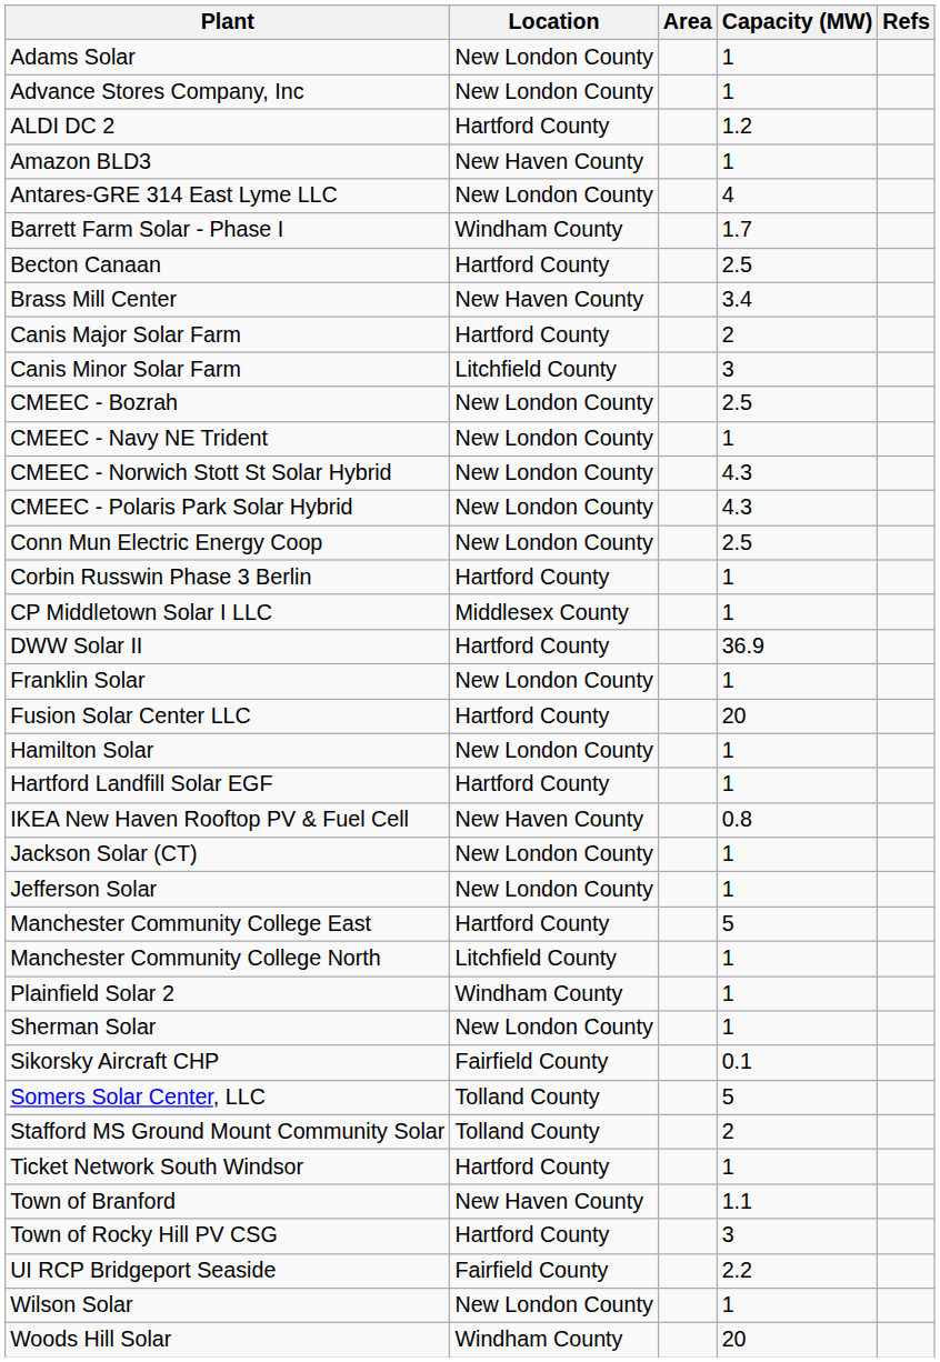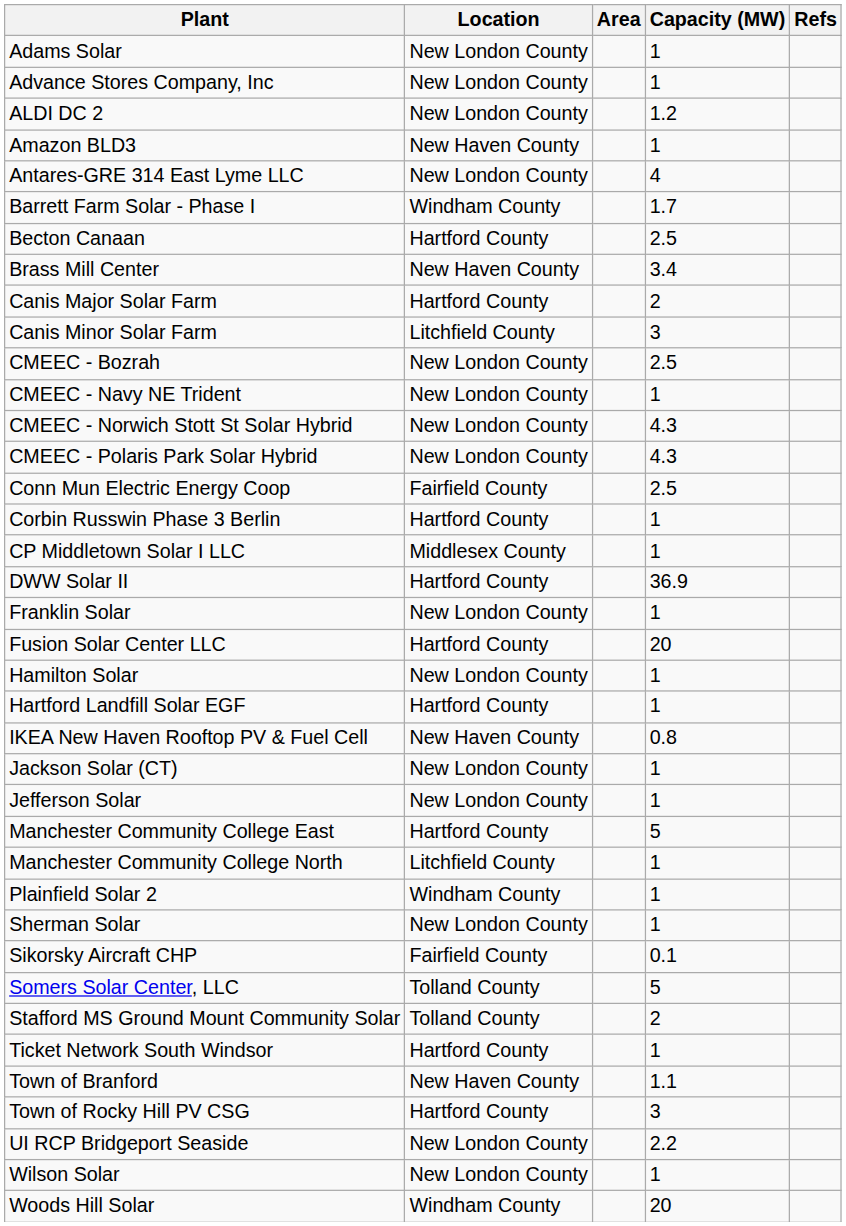 <table class="wikitable sortable">
 <tr>
 <th>Plant</th>
 <th>Location</th>
 <th data-sort-type="number">Area</th>
 <th data-sort-type="number">Capacity (MW)</th>
 <th>Refs</th>
 </tr>
 <tr>
 <td>Adams Solar</td>
 <td>New London County</td>
 <td></td>
 <td>1</td>
 <td></td>
 </tr>
 <tr>
 <td>Advance Stores Company, Inc</td>
 <td>New London County</td>
 <td></td>
 <td>1</td>
 </tr>
 <tr>
 <td>ALDI DC 2</td>
-<td>Hartford County</td>
+<td>New London County</td>
 <td></td>
 <td>1.2</td>
 <td></td>
 </tr>
 <tr>
 <td>Amazon BLD3</td>
 <td>New Haven County</td>
 <td></td>
 <td>1</td>
 <td></td>
 </tr>
 <tr>
 <td>Antares-GRE 314 East Lyme LLC</td>
 <td>New London County</td>
 <td></td>
 <td>4</td>
 <td></td>
 </tr>
 <tr>
 <td>Barrett Farm Solar - Phase I</td>
 <td>Windham County</td>
 <td></td>
 <td>1.7</td>
 <td></td>
 </tr>
 <tr>
 <td>Becton Canaan</td>
 <td>Hartford County</td>
 <td></td>
 <td>2.5</td>
 <td></td>
 </tr>
 <tr>
 <td>Brass Mill Center</td>
 <td>New Haven County</td>
 <td></td>
 <td>3.4</td>
 <td></td>
 </tr>
 <tr>
 <td>Canis Major Solar Farm</td>
 <td>Hartford County</td>
 <td></td>
 <td>2</td>
 <td></td>
 </tr>
 <tr>
 <td>Canis Minor Solar Farm</td>
 <td>Litchfield County</td>
 <td></td>
 <td>3</td>
 <td></td>
 </tr>
 <tr>
 <td>CMEEC - Bozrah</td>
 <td>New London County</td>
 <td></td>
 <td>2.5</td>
 <td></td>
 </tr>
 <tr>
 <td>CMEEC - Navy NE Trident</td>
 <td>New London County</td>
 <td></td>
 <td>1</td>
 <td></td>
 </tr>
 <tr>
 <td>CMEEC - Norwich Stott St Solar Hybrid</td>
 <td>New London County</td>
 <td></td>
 <td>4.3</td>
 <td></td>
 </tr>
 <tr>
 <td>CMEEC - Polaris Park Solar Hybrid</td>
 <td>New London County</td>
 <td></td>
 <td>4.3</td>
 <td></td>
 </tr>
 <tr>
 <td>Conn Mun Electric Energy Coop</td>
-<td>New London County</td>
+<td>Fairfield County</td>
 <td></td>
 <td>2.5</td>
 <td></td>
 </tr>
 <tr>
 <td>Corbin Russwin Phase 3 Berlin</td>
 <td>Hartford County</td>
 <td></td>
 <td>1</td>
 <td></td>
 </tr>
 <tr>
 <td>CP Middletown Solar I LLC</td>
 <td>Middlesex County</td>
 <td></td>
 <td>1</td>
 <td></td>
 </tr>
 <tr>
 <td>DWW Solar II</td>
 <td>Hartford County</td>
 <td></td>
 <td>36.9</td>
 <td></td>
 </tr>
 <tr>
 <td>Franklin Solar</td>
 <td>New London County</td>
 <td></td>
 <td>1</td>
 <td></td>
 </tr>
 <tr>
 <td>Fusion Solar Center LLC</td>
 <td>Hartford County</td>
 <td></td>
 <td>20</td>
 <td></td>
 </tr>
 <tr>
 <td>Hamilton Solar</td>
 <td>New London County</td>
 <td></td>
 <td>1</td>
 <td></td>
 </tr>
 <tr>
 <td>Hartford Landfill Solar EGF</td>
 <td>Hartford County</td>
 <td></td>
 <td>1</td>
 <td></td>
 </tr>
 <tr>
 <td>IKEA New Haven Rooftop PV & Fuel Cell</td>
 <td>New Haven County</td>
 <td></td>
 <td>0.8</td>
 <td></td>
 </tr>
 <tr>
 <td>Jackson Solar (CT)</td>
 <td>New London County</td>
 <td></td>
 <td>1</td>
 <td></td>
 </tr>
 <tr>
 <td>Jefferson Solar</td>
 <td>New London County</td>
 <td></td>
 <td>1</td>
 <td></td>
 </tr>
 <tr>
 <td>Manchester Community College East</td>
 <td>Hartford County</td>
 <td></td>
 <td>5</td>
 <td></td>
 </tr>
 <tr>
 <td>Manchester Community College North</td>
 <td>Litchfield County</td>
 <td></td>
 <td>1</td>
 <td></td>
 </tr>
 <tr>
 <td>Plainfield Solar 2</td>
 <td>Windham County</td>
 <td></td>
 <td>1</td>
 <td></td>
 </tr>
 <tr>
 <td>Sherman Solar</td>
 <td>New London County</td>
 <td></td>
 <td>1</td>
 <td></td>
 </tr>
 <tr>
 <td>Sikorsky Aircraft CHP</td>
 <td>Fairfield County</td>
 <td></td>
 <td>0.1</td>
 <td></td>
 </tr>
 <tr>
 <td><a href='#'>Somers Solar Center</a>, LLC</td>
 <td>Tolland County</td>
 <td></td>
 <td>5</td>
 <td></td>
 </tr>
 <tr>
 <td>Stafford MS Ground Mount Community Solar</td>
 <td>Tolland County</td>
 <td></td>
 <td>2</td>
 <td></td>
 </tr>
 <tr>
 <td>Ticket Network South Windsor</td>
 <td>Hartford County</td>
 <td></td>
 <td>1</td>
 <td></td>
 </tr>
 <tr>
 <td>Town of Branford</td>
 <td>New Haven County</td>
 <td></td>
 <td>1.1</td>
 <td></td>
 </tr>
 <tr>
 <td>Town of Rocky Hill PV CSG</td>
 <td>Hartford County</td>
 <td></td>
 <td>3</td>
 <td></td>
 </tr>
 <tr>
 <td>UI RCP Bridgeport Seaside</td>
-<td>Fairfield County</td>
+<td>New London County</td>
 <td></td>
 <td>2.2</td>
 <td></td>
 </tr>
 <tr>
 <td>Wilson Solar</td>
 <td>New London County</td>
 <td></td>
 <td>1</td>
 <td></td>
 </tr>
 <tr>
 <td>Woods Hill Solar</td>
 <td>Windham County</td>
 <td></td>
 <td>20</td>
 <td></td>
 </tr>
 </table>
